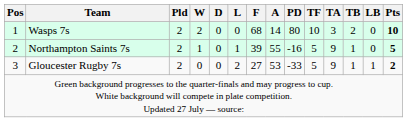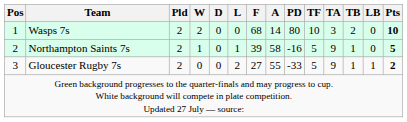 <table class="wikitable" style="text-align: center;">
 <tr>
 <th width="20">Pos</th>
 <th width="200">Team</th>
 <th width="20">Pld</th>
 <th width="20">W</th>
 <th width="20">D</th>
 <th width="20">L</th>
 <th width="20">F</th>
 <th width="20">A</th>
 <th width="20">PD</th>
 <th width="20">TF</th>
 <th width="20">TA</th>
 <th width="20">TB</th>
 <th width="20">LB</th>
 <th width="20">Pts</th>
 </tr>
 <tr bgcolor=#d8ffeb>
 <td>1</td>
 <td align=left>Wasps 7s</td>
 <td>2</td>
 <td>2</td>
 <td>0</td>
 <td>0</td>
 <td>68</td>
 <td>14</td>
 <td>80</td>
 <td>10</td>
 <td>3</td>
 <td>2</td>
 <td>0</td>
 <td><strong>10</strong></td>
 </tr>
 <tr bgcolor=#d8ffeb>
 <td>2</td>
 <td align=left>Northampton Saints 7s</td>
 <td>2</td>
 <td>1</td>
 <td>0</td>
 <td>1</td>
 <td>39</td>
-<td>55</td>
+<td>58</td>
 <td>-16</td>
 <td>5</td>
 <td>9</td>
 <td>1</td>
 <td>0</td>
 <td><strong>5</strong></td>
 </tr>
 <tr>
 <td>3</td>
 <td align=left>Gloucester Rugby 7s</td>
 <td>2</td>
 <td>0</td>
 <td>0</td>
 <td>2</td>
 <td>27</td>
-<td>53</td>
+<td>55</td>
 <td>-33</td>
 <td>5</td>
 <td>9</td>
 <td>1</td>
 <td>1</td>
 <td><strong>2</strong></td>
 </tr>
 <tr align=center>
 <td colspan="13" style="border:0px"><small>Green background progresses to the quarter-finals and may progress to cup.<br>White background will compete in plate competition.<br>Updated 27 July — source: </small></td>
 </tr>
 </table>
